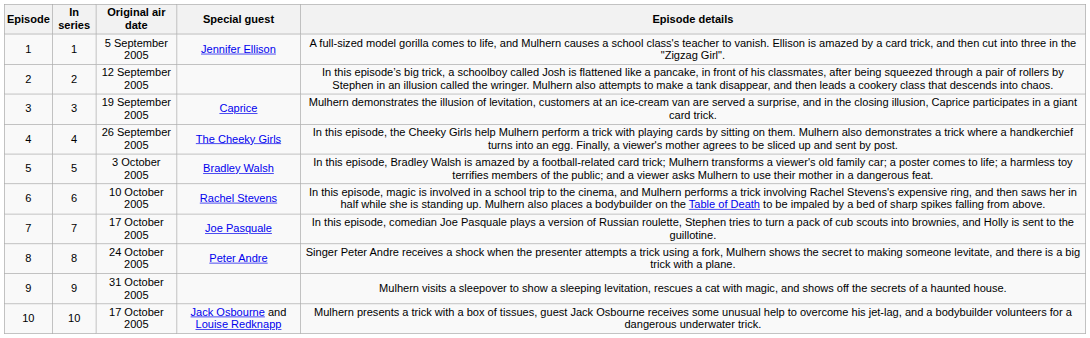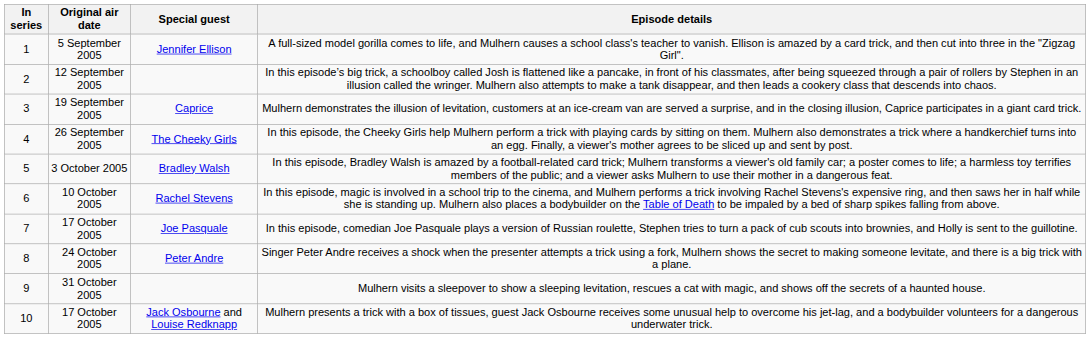 <table class="wikitable sortable" style="text-align:center;">
 <tr>
-<th>Episode</th>
 <th>In series</th>
 <th>Original air date</th>
 <th>Special guest</th>
 <th>Episode details</th>
 </tr>
 <tr>
 <td>1</td>
-<td>1</td>
 <td>5 September 2005</td>
 <td><a href='#'>Jennifer Ellison</a></td>
 <td>A full-sized model gorilla comes to life, and Mulhern causes a school class's teacher to vanish. Ellison is amazed by a card trick, and then cut into three in the "Zigzag Girl".</td>
 </tr>
 <tr>
-<td>2</td>
 <td>2</td>
 <td>12 September 2005</td>
 <td></td>
 <td>In this episode’s big trick, a schoolboy called Josh is flattened like a pancake, in front of his classmates, after being squeezed through a pair of rollers by Stephen in an illusion called the wringer. Mulhern also attempts to make a tank disappear, and then leads a cookery class that descends into chaos.</td>
 </tr>
 <tr>
 <td>3</td>
-<td>3</td>
 <td>19 September 2005</td>
 <td><a href='#'>Caprice</a></td>
 <td>Mulhern demonstrates the illusion of levitation, customers at an ice-cream van are served a surprise, and in the closing illusion, Caprice participates in a giant card trick.</td>
 </tr>
 <tr>
-<td>4</td>
 <td>4</td>
 <td>26 September 2005</td>
 <td><a href='#'>The Cheeky Girls</a></td>
 <td>In this episode, the Cheeky Girls help Mulhern perform a trick with playing cards by sitting on them. Mulhern also demonstrates a trick where a handkerchief turns into an egg. Finally, a viewer's mother agrees to be sliced up and sent by post.</td>
 </tr>
 <tr>
 <td>5</td>
-<td>5</td>
 <td>3 October 2005</td>
 <td><a href='#'>Bradley Walsh</a></td>
 <td>In this episode, Bradley Walsh is amazed by a football-related card trick; Mulhern transforms a viewer's old family car; a poster comes to life; a harmless toy terrifies members of the public; and a viewer asks Mulhern to use their mother in a dangerous feat.</td>
 </tr>
 <tr>
-<td>6</td>
 <td>6</td>
 <td>10 October 2005</td>
 <td><a href='#'>Rachel Stevens</a></td>
 <td>In this episode, magic is involved in a school trip to the cinema, and Mulhern performs a trick involving Rachel Stevens's expensive ring, and then saws her in half while she is standing up. Mulhern also places a bodybuilder on the <a href='#'>Table of Death</a> to be impaled by a bed of sharp spikes falling from above.</td>
 </tr>
 <tr>
 <td>7</td>
-<td>7</td>
 <td>17 October 2005</td>
 <td><a href='#'>Joe Pasquale</a></td>
 <td>In this episode, comedian Joe Pasquale plays a version of Russian roulette, Stephen tries to turn a pack of cub scouts into brownies, and Holly is sent to the guillotine.</td>
 </tr>
 <tr>
-<td>8</td>
 <td>8</td>
 <td>24 October 2005</td>
 <td><a href='#'>Peter Andre</a></td>
 <td>Singer Peter Andre receives a shock when the presenter attempts a trick using a fork, Mulhern shows the secret to making someone levitate, and there is a big trick with a plane.</td>
 </tr>
 <tr>
 <td>9</td>
-<td>9</td>
 <td>31 October 2005</td>
 <td></td>
 <td>Mulhern visits a sleepover to show a sleeping levitation, rescues a cat with magic, and shows off the secrets of a haunted house.</td>
 </tr>
 <tr>
 <td>10</td>
-<td>10</td>
 <td>17 October 2005</td>
 <td><a href='#'>Jack Osbourne</a> and <a href='#'>Louise Redknapp</a></td>
 <td>Mulhern presents a trick with a box of tissues, guest Jack Osbourne receives some unusual help to overcome his jet-lag, and a bodybuilder volunteers for a dangerous underwater trick.</td>
 </tr>
 </table>
